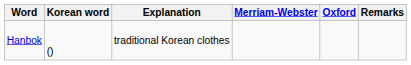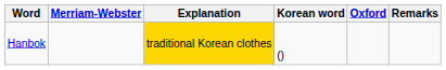 <table class="wikitable" style="text-align: left;">
 <tr style="background:#ececec;">
 <th>Word</th>
+<th><a href='#'>Merriam-Webster</a></th>
+<th>Explanation</th>
 <th>Korean word</th>
-<th>Explanation</th>
-<th><a href='#'>Merriam-Webster</a></th>
 <th><a href='#'>Oxford</a></th>
 <th>Remarks</th>
 </tr>
 <tr>
 <td><a href='#'>Hanbok</a></td>
+<td></td>
+<td style="background: gold;">traditional Korean clothes</td>
 <td><br><br>()</td>
-<td>traditional Korean clothes</td>
-<td></td>
 <td></td>
 <td></td>
 </tr>
 </table>
